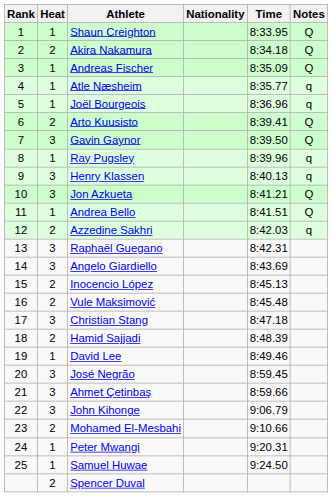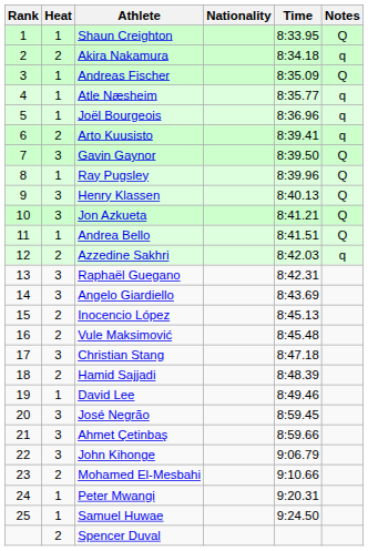 <table class="wikitable sortable" style="text-align:center;font-size:95%">
 <tr>
 <th>Rank</th>
 <th>Heat</th>
 <th>Athlete</th>
 <th>Nationality</th>
 <th>Time</th>
 <th>Notes</th>
 </tr>
 <tr bgcolor=ccffcc>
 <td>1</td>
 <td>1</td>
 <td align="left"><a href='#'>Shaun Creighton</a></td>
 <td align=left></td>
 <td>8:33.95</td>
 <td>Q</td>
 </tr>
 <tr bgcolor=ccffcc>
 <td>2</td>
 <td>2</td>
 <td align="left"><a href='#'>Akira Nakamura</a></td>
 <td align=left></td>
 <td>8:34.18</td>
-<td>Q</td>
+<td>q</td>
 </tr>
 <tr bgcolor=ccffcc>
 <td>3</td>
 <td>1</td>
 <td align="left"><a href='#'>Andreas Fischer</a></td>
 <td align=left></td>
 <td>8:35.09</td>
 <td>Q</td>
 </tr>
 <tr bgcolor=ddffdd>
 <td>4</td>
 <td>1</td>
 <td align="left"><a href='#'>Atle Næsheim</a></td>
 <td align=left></td>
 <td>8:35.77</td>
 <td>q</td>
 </tr>
 <tr bgcolor=ddffdd>
 <td>5</td>
 <td>1</td>
 <td align="left"><a href='#'>Joël Bourgeois</a></td>
 <td align=left></td>
 <td>8:36.96</td>
 <td>q</td>
 </tr>
 <tr bgcolor=ccffcc>
 <td>6</td>
 <td>2</td>
 <td align="left"><a href='#'>Arto Kuusisto</a></td>
 <td align=left></td>
 <td>8:39.41</td>
-<td>Q</td>
+<td>q</td>
 </tr>
 <tr bgcolor=ccffcc>
 <td>7</td>
 <td>3</td>
 <td align="left"><a href='#'>Gavin Gaynor</a></td>
 <td align=left></td>
 <td>8:39.50</td>
 <td>Q</td>
 </tr>
 <tr bgcolor=ddffdd>
 <td>8</td>
 <td>1</td>
 <td align="left"><a href='#'>Ray Pugsley</a></td>
 <td align=left></td>
 <td>8:39.96</td>
-<td>q</td>
+<td>Q</td>
 </tr>
 <tr bgcolor=ddffdd>
 <td>9</td>
 <td>3</td>
 <td align="left"><a href='#'>Henry Klassen</a></td>
 <td align=left></td>
 <td>8:40.13</td>
-<td>q</td>
+<td>Q</td>
 </tr>
 <tr bgcolor=ccffcc>
 <td>10</td>
 <td>3</td>
 <td align="left"><a href='#'>Jon Azkueta</a></td>
 <td align=left></td>
 <td>8:41.21</td>
 <td>Q</td>
 </tr>
 <tr bgcolor=ddffdd>
 <td>11</td>
 <td>1</td>
 <td align="left"><a href='#'>Andrea Bello</a></td>
 <td align=left></td>
 <td>8:41.51</td>
 <td>Q</td>
 </tr>
 <tr bgcolor=ddffdd>
 <td>12</td>
 <td>2</td>
 <td align="left"><a href='#'>Azzedine Sakhri</a></td>
 <td align=left></td>
 <td>8:42.03</td>
 <td>q</td>
 </tr>
 <tr>
 <td>13</td>
 <td>3</td>
 <td align="left"><a href='#'>Raphaël Guegano</a></td>
 <td align=left></td>
 <td>8:42.31</td>
 <td></td>
 </tr>
 <tr>
 <td>14</td>
 <td>3</td>
 <td align="left"><a href='#'>Angelo Giardiello</a></td>
 <td align=left></td>
 <td>8:43.69</td>
 <td></td>
 </tr>
 <tr>
 <td>15</td>
 <td>2</td>
 <td align="left"><a href='#'>Inocencio López</a></td>
 <td align=left></td>
 <td>8:45.13</td>
 <td></td>
 </tr>
 <tr>
 <td>16</td>
 <td>2</td>
 <td align="left"><a href='#'>Vule Maksimović</a></td>
 <td align=left></td>
 <td>8:45.48</td>
 <td></td>
 </tr>
 <tr>
 <td>17</td>
 <td>3</td>
 <td align="left"><a href='#'>Christian Stang</a></td>
 <td align=left></td>
 <td>8:47.18</td>
 <td></td>
 </tr>
 <tr>
 <td>18</td>
 <td>2</td>
 <td align="left"><a href='#'>Hamid Sajjadi</a></td>
 <td align=left></td>
 <td>8:48.39</td>
 <td></td>
 </tr>
 <tr>
 <td>19</td>
 <td>1</td>
 <td align="left"><a href='#'>David Lee</a></td>
 <td align=left></td>
 <td>8:49.46</td>
 <td></td>
 </tr>
 <tr>
 <td>20</td>
 <td>3</td>
 <td align="left"><a href='#'>José Negrão</a></td>
 <td align=left></td>
 <td>8:59.45</td>
 <td></td>
 </tr>
 <tr>
 <td>21</td>
 <td>3</td>
 <td align="left"><a href='#'>Ahmet Çetinbaş</a></td>
 <td align=left></td>
 <td>8:59.66</td>
 <td></td>
 </tr>
 <tr>
 <td>22</td>
 <td>3</td>
 <td align="left"><a href='#'>John Kihonge</a></td>
 <td align=left></td>
 <td>9:06.79</td>
 <td></td>
 </tr>
 <tr>
 <td>23</td>
 <td>2</td>
 <td align="left"><a href='#'>Mohamed El-Mesbahi</a></td>
 <td align=left></td>
 <td>9:10.66</td>
 <td></td>
 </tr>
 <tr>
 <td>24</td>
 <td>1</td>
 <td align="left"><a href='#'>Peter Mwangi</a></td>
 <td align=left></td>
 <td>9:20.31</td>
 <td></td>
 </tr>
 <tr>
 <td>25</td>
 <td>1</td>
 <td align="left"><a href='#'>Samuel Huwae</a></td>
 <td align=left></td>
 <td>9:24.50</td>
 <td></td>
 </tr>
 <tr>
 <td></td>
 <td>2</td>
 <td align="left"><a href='#'>Spencer Duval</a></td>
 <td align=left></td>
 <td></td>
 <td></td>
 </tr>
 </table>
